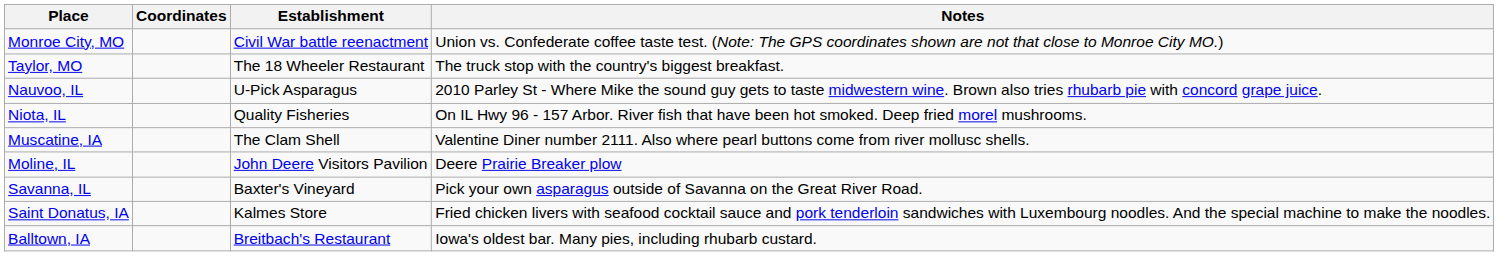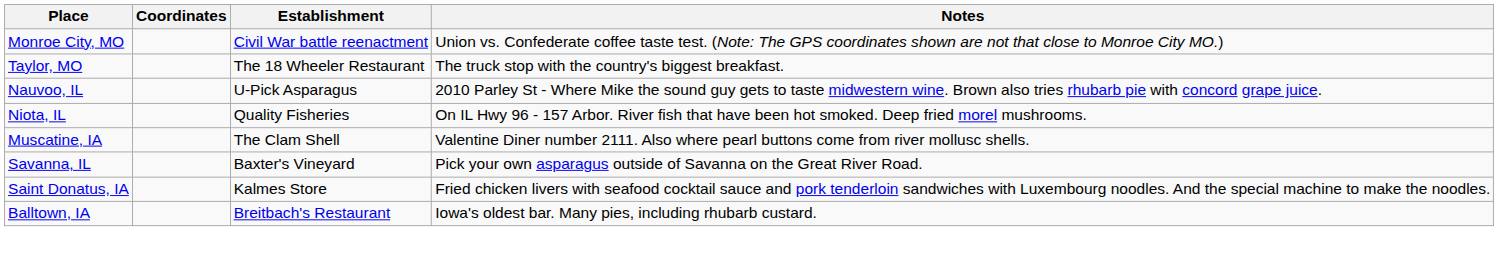 <table class="wikitable">
 <tr>
 <th>Place</th>
 <th>Coordinates</th>
 <th>Establishment</th>
 <th>Notes</th>
 </tr>
 <tr>
 <td><a href='#'>Monroe City, MO</a></td>
 <td></td>
 <td><a href='#'>Civil War battle reenactment</a></td>
 <td>Union vs. Confederate coffee taste test. (<em>Note: The GPS coordinates shown are not that close to Monroe City MO.</em>)</td>
 </tr>
 <tr>
 <td><a href='#'>Taylor, MO</a></td>
 <td></td>
 <td>The 18 Wheeler Restaurant</td>
 <td>The truck stop with the country's biggest breakfast.</td>
 </tr>
 <tr>
 <td><a href='#'>Nauvoo, IL</a></td>
 <td></td>
 <td>U-Pick Asparagus</td>
 <td>2010 Parley St - Where Mike the sound guy gets to taste <a href='#'>midwestern wine</a>. Brown also tries <a href='#'>rhubarb pie</a> with <a href='#'>concord</a> <a href='#'>grape juice</a>.</td>
 </tr>
 <tr>
 <td><a href='#'>Niota, IL</a></td>
 <td></td>
 <td>Quality Fisheries</td>
 <td>On IL Hwy 96 - 157 Arbor. River fish that have been hot smoked.  Deep fried <a href='#'>morel</a> mushrooms.</td>
 </tr>
 <tr>
 <td><a href='#'>Muscatine, IA</a></td>
 <td></td>
 <td>The Clam Shell</td>
 <td>Valentine Diner number 2111. Also where pearl buttons come from river mollusc shells.</td>
 </tr>
 <tr>
-<td><a href='#'>Moline, IL</a></td>
-<td></td>
-<td><a href='#'>John Deere</a> Visitors Pavilion</td>
-<td>Deere <a href='#'>Prairie Breaker plow</a></td>
-</tr>
-<tr>
 <td><a href='#'>Savanna, IL</a></td>
 <td></td>
 <td>Baxter's Vineyard</td>
 <td>Pick your own <a href='#'>asparagus</a> outside of Savanna on the Great River Road.</td>
 </tr>
 <tr>
 <td><a href='#'>Saint Donatus, IA</a></td>
 <td></td>
 <td>Kalmes Store</td>
 <td>Fried chicken livers with seafood cocktail sauce and <a href='#'>pork tenderloin</a> sandwiches with Luxembourg noodles. And the special machine to make the noodles.</td>
 </tr>
 <tr>
 <td><a href='#'>Balltown, IA</a></td>
 <td></td>
 <td><a href='#'>Breitbach's Restaurant</a></td>
 <td>Iowa's oldest bar. Many pies, including rhubarb custard.</td>
 </tr>
 </table>
